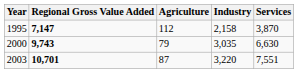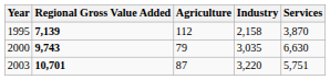 <table class="wikitable">
 <tr>
 <th>Year</th>
 <th>Regional Gross Value Added</th>
 <th>Agriculture</th>
 <th>Industry</th>
 <th>Services</th>
 </tr>
 <tr>
 <td>1995</td>
-<td><strong>7,147</strong></td>
+<td><strong>7,139</strong></td>
 <td>112</td>
 <td>2,158</td>
 <td>3,870</td>
 </tr>
 <tr>
 <td>2000</td>
 <td><strong>9,743</strong></td>
 <td>79</td>
 <td>3,035</td>
 <td>6,630</td>
 </tr>
 <tr>
 <td>2003</td>
 <td><strong>10,701</strong></td>
 <td>87</td>
 <td>3,220</td>
-<td>7,551</td>
+<td>5,751</td>
 </tr>
 </table>
